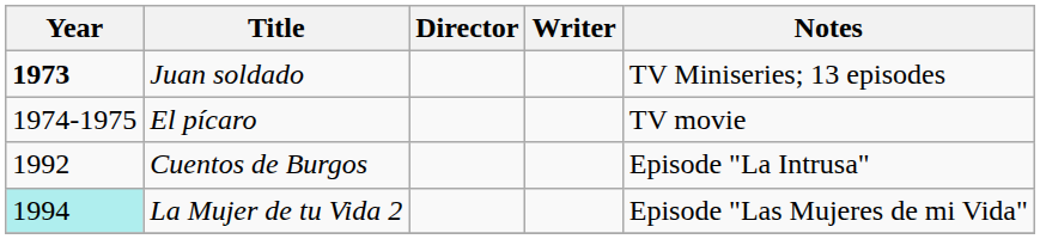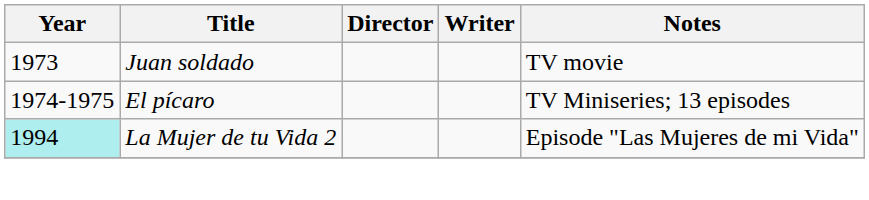 <table class="wikitable">
 <tr>
 <th>Year</th>
 <th>Title</th>
 <th>Director</th>
 <th>Writer</th>
 <th>Notes</th>
 </tr>
 <tr>
-<td><strong>1973</strong></td>
+<td>1973</td>
 <td><em>Juan soldado</em></td>
 <td></td>
 <td></td>
-<td>TV Miniseries; 13 episodes</td>
+<td>TV movie</td>
 </tr>
 <tr>
 <td>1974-1975</td>
 <td><em>El pícaro</em></td>
 <td></td>
 <td></td>
-<td>TV movie</td>
-</tr>
-<tr>
-<td>1992</td>
-<td><em>Cuentos de Burgos</em></td>
-<td></td>
-<td></td>
-<td>Episode "La Intrusa"</td>
+<td>TV Miniseries; 13 episodes</td>
 </tr>
 <tr>
 <td style="background: paleturquoise;">1994</td>
 <td><em>La Mujer de tu Vida 2</em></td>
 <td></td>
 <td></td>
 <td>Episode "Las Mujeres de mi Vida"</td>
 </tr>
 <tr>
 </tr>
 </table>
